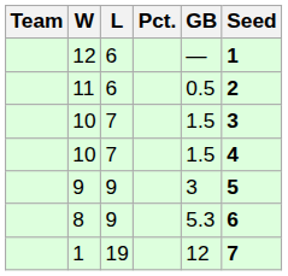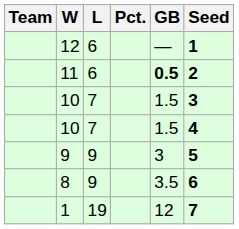 <table class=wikitable>
 <tr>
 <th>Team</th>
 <th>W</th>
 <th>L</th>
 <th>Pct.</th>
 <th>GB</th>
 <th>Seed</th>
 </tr>
 <tr bgcolor=ddffdd>
 <td></td>
 <td>12</td>
 <td>6</td>
 <td></td>
 <td>—</td>
 <td><strong>1</strong></td>
 </tr>
 <tr bgcolor=ddffdd>
 <td></td>
 <td>11</td>
 <td>6</td>
 <td></td>
-<td>0.5</td>
+<td><strong>0.5</strong></td>
 <td><strong>2</strong></td>
 </tr>
 <tr bgcolor=ddffdd>
 <td></td>
 <td>10</td>
 <td>7</td>
 <td></td>
 <td>1.5</td>
 <td><strong>3</strong></td>
 </tr>
 <tr bgcolor=ddffdd>
 <td></td>
 <td>10</td>
 <td>7</td>
 <td></td>
 <td>1.5</td>
 <td><strong>4</strong></td>
 </tr>
 <tr bgcolor=ddffdd>
 <td></td>
 <td>9</td>
 <td>9</td>
 <td></td>
 <td>3</td>
 <td><strong>5</strong></td>
 </tr>
 <tr bgcolor=ddffdd>
 <td></td>
 <td>8</td>
 <td>9</td>
 <td></td>
-<td>5.3</td>
+<td>3.5</td>
 <td><strong>6</strong></td>
 </tr>
 <tr bgcolor=ddffdd>
 <td></td>
 <td>1</td>
 <td>19</td>
 <td></td>
 <td>12</td>
 <td><strong>7</strong></td>
 </tr>
 </table>
